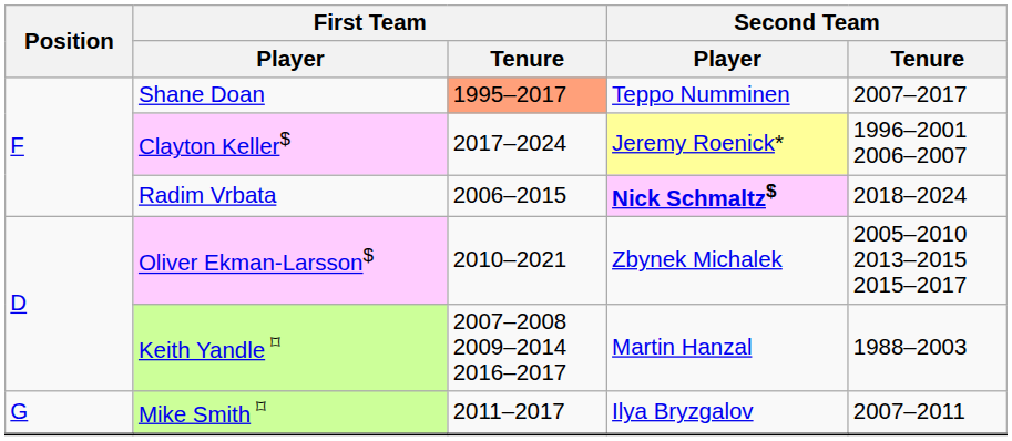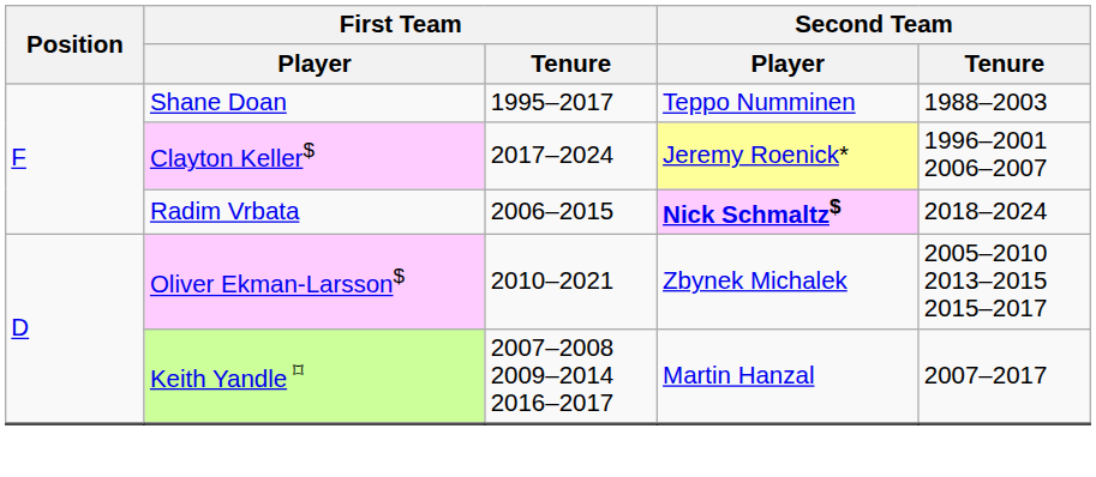 <table class="wikitable" style="width:80%">
 <tr>
 <th rowspan=2>Position</th>
 <th colspan=2>First Team</th>
 <th colspan=2>Second Team</th>
 </tr>
 <tr>
 <th>Player</th>
 <th>Tenure</th>
 <th>Player</th>
 <th>Tenure</th>
 </tr>
 <tr>
 <td rowspan="3"><a href='#'>F</a></td>
 <td><a href='#'>Shane Doan</a></td>
-<td style="background: lightsalmon;">1995–2017</td>
+<td>1995–2017</td>
 <td><a href='#'>Teppo Numminen</a></td>
-<td>2007–2017</td>
+<td>1988–2003</td>
 </tr>
 <tr>
 <td bgcolor="#FFCCFF"><a href='#'>Clayton Keller</a><sup>$</sup></td>
 <td>2017–2024</td>
 <td bgcolor="#FFFF99"><a href='#'>Jeremy Roenick</a>*</td>
 <td>1996–2001<br>2006–2007</td>
 </tr>
 <tr>
 <td><a href='#'>Radim Vrbata</a></td>
 <td>2006–2015</td>
 <td bgcolor="#FFCCFF"><strong><a href='#'>Nick Schmaltz</a><sup>$</sup></strong></td>
 <td>2018–2024</td>
 </tr>
 <tr>
 <td rowspan="2"><a href='#'>D</a></td>
 <td bgcolor="#FFCCFF"><a href='#'>Oliver Ekman-Larsson</a><sup>$</sup></td>
 <td>2010–2021</td>
 <td><a href='#'>Zbynek Michalek</a></td>
 <td>2005–2010<br>2013–2015<br>2015–2017</td>
 </tr>
 <tr>
 <td bgcolor="#CCFF99"><a href='#'>Keith Yandle</a><sup> ⌑</sup></td>
 <td>2007–2008<br>2009–2014<br>2016–2017</td>
 <td><a href='#'>Martin Hanzal</a></td>
-<td>1988–2003</td>
-</tr>
-<tr>
-<td><a href='#'>G</a></td>
-<td bgcolor="#CCFF99"><a href='#'>Mike Smith</a><sup> ⌑</sup></td>
-<td>2011–2017</td>
-<td><a href='#'>Ilya Bryzgalov</a></td>
-<td>2007–2011</td>
+<td>2007–2017</td>
 </tr>
 <tr style="border-top:2px solid black">
 </tr>
 </table>
